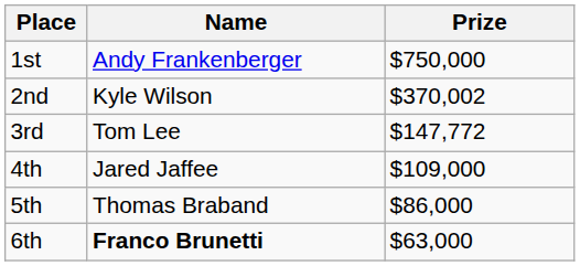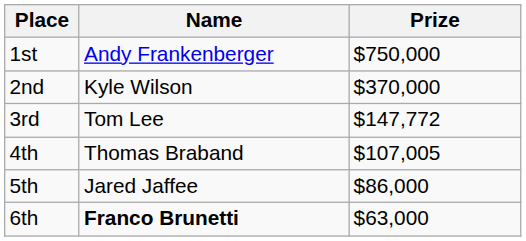 <table class="wikitable">
 <tr>
 <th style="width:50px;">Place</th>
 <th style="width:200px;">Name</th>
 <th style="width:125px;">Prize</th>
 </tr>
 <tr>
 <td>1st</td>
 <td> <a href='#'>Andy Frankenberger</a></td>
 <td>$750,000</td>
 </tr>
 <tr>
 <td>2nd</td>
 <td> Kyle Wilson</td>
-<td>$370,002</td>
+<td>$370,000</td>
 </tr>
 <tr>
 <td>3rd</td>
 <td> Tom Lee</td>
 <td>$147,772</td>
 </tr>
 <tr>
 <td>4th</td>
-<td> Jared Jaffee</td>
-<td>$109,000</td>
+<td> Thomas Braband</td>
+<td>$107,005</td>
 </tr>
 <tr>
 <td>5th</td>
-<td> Thomas Braband</td>
+<td> Jared Jaffee</td>
 <td>$86,000</td>
 </tr>
 <tr>
 <td>6th</td>
 <td><strong> Franco Brunetti</strong></td>
 <td>$63,000</td>
 </tr>
 </table>
